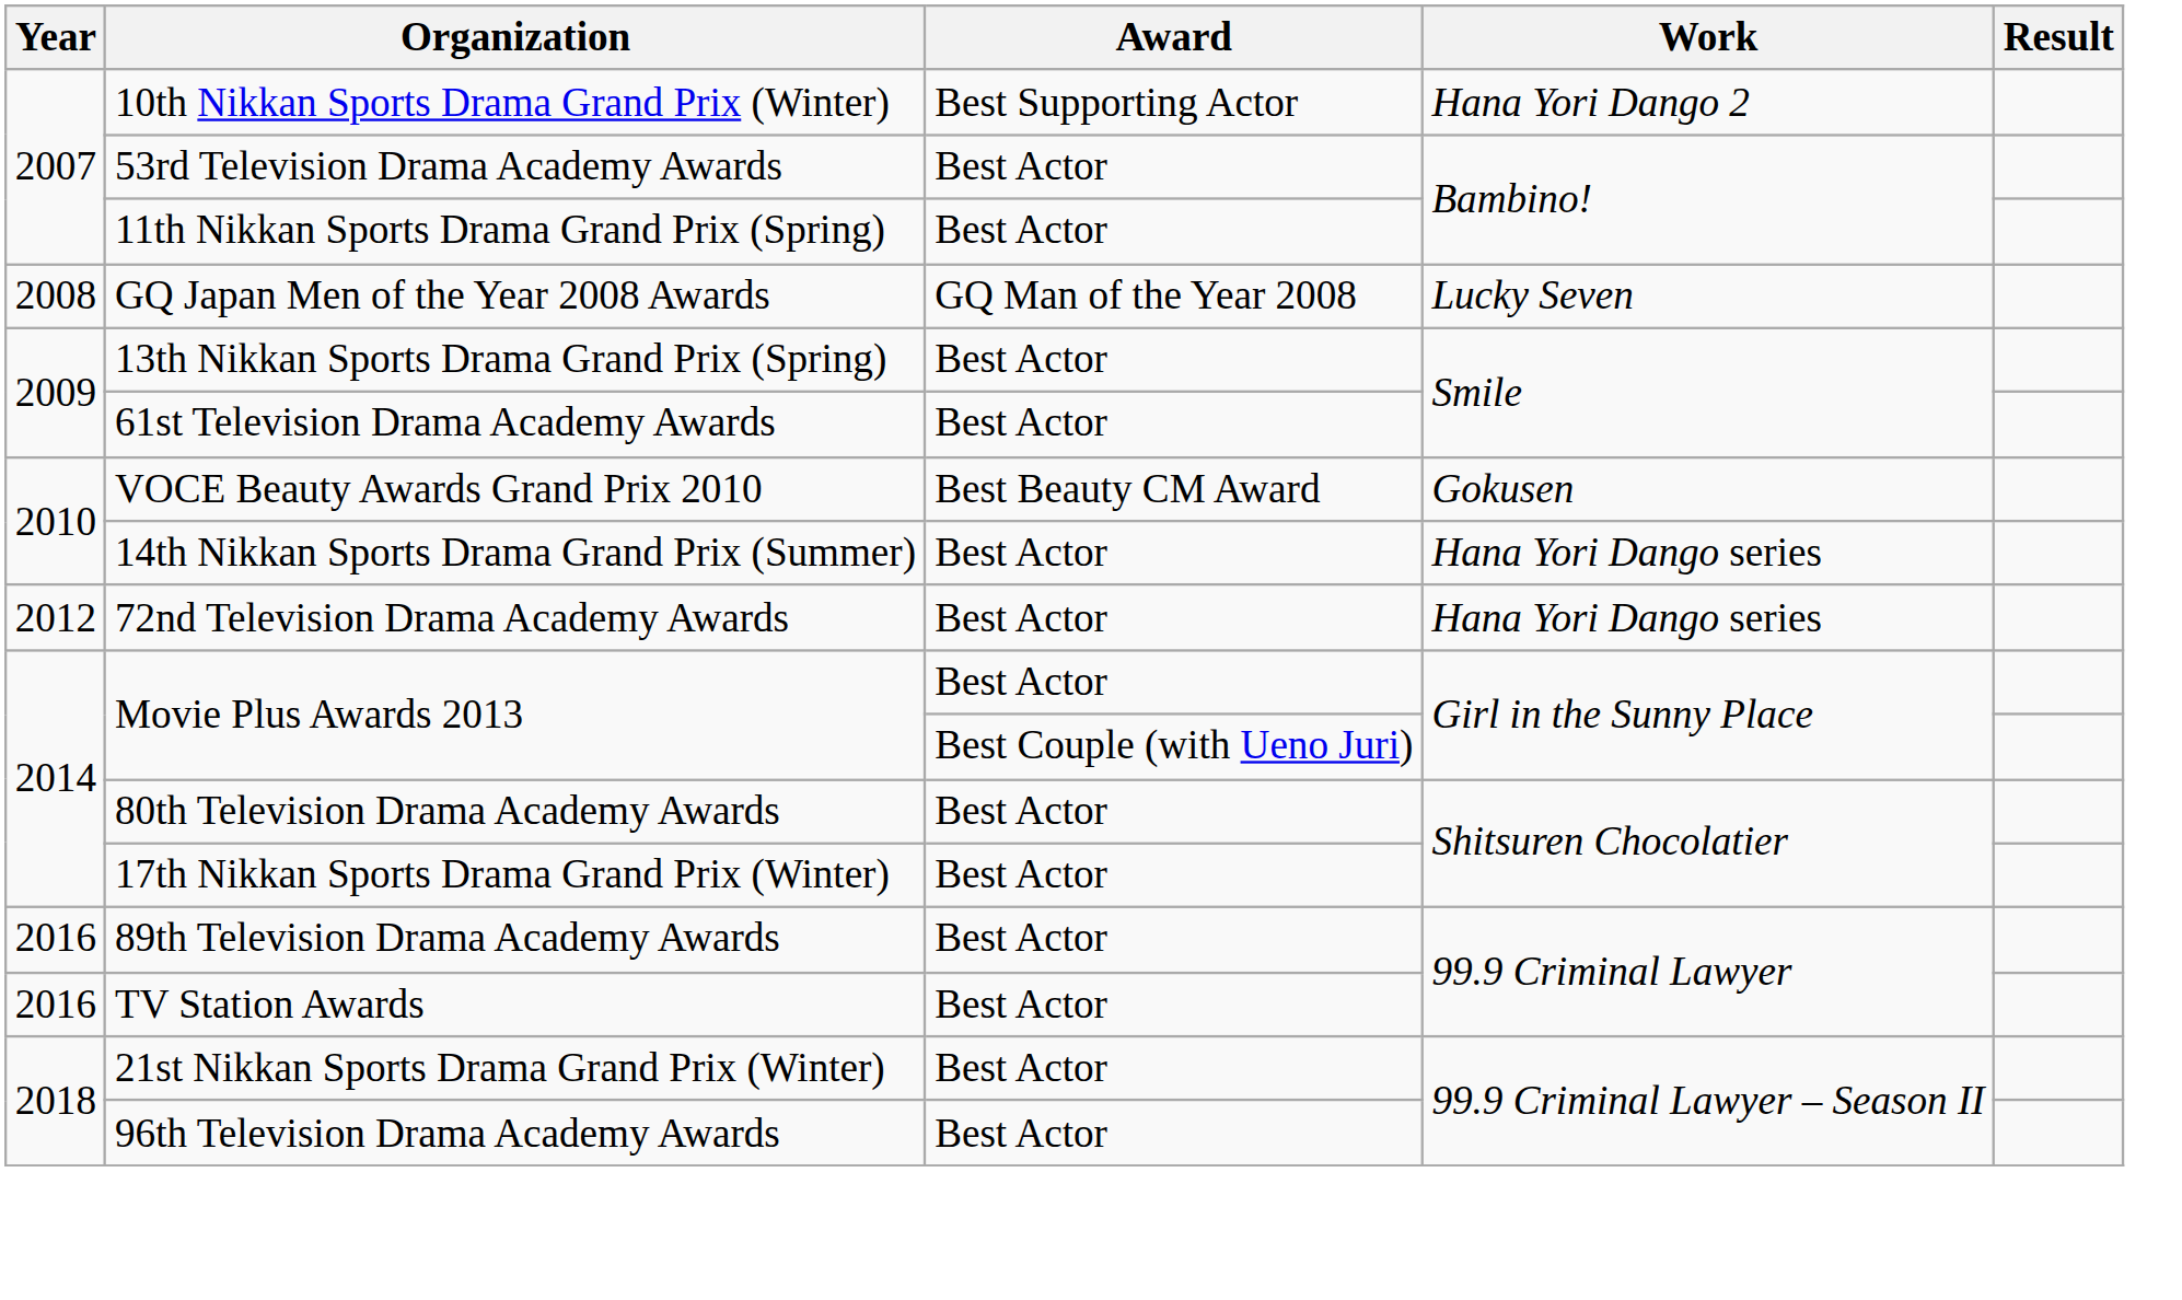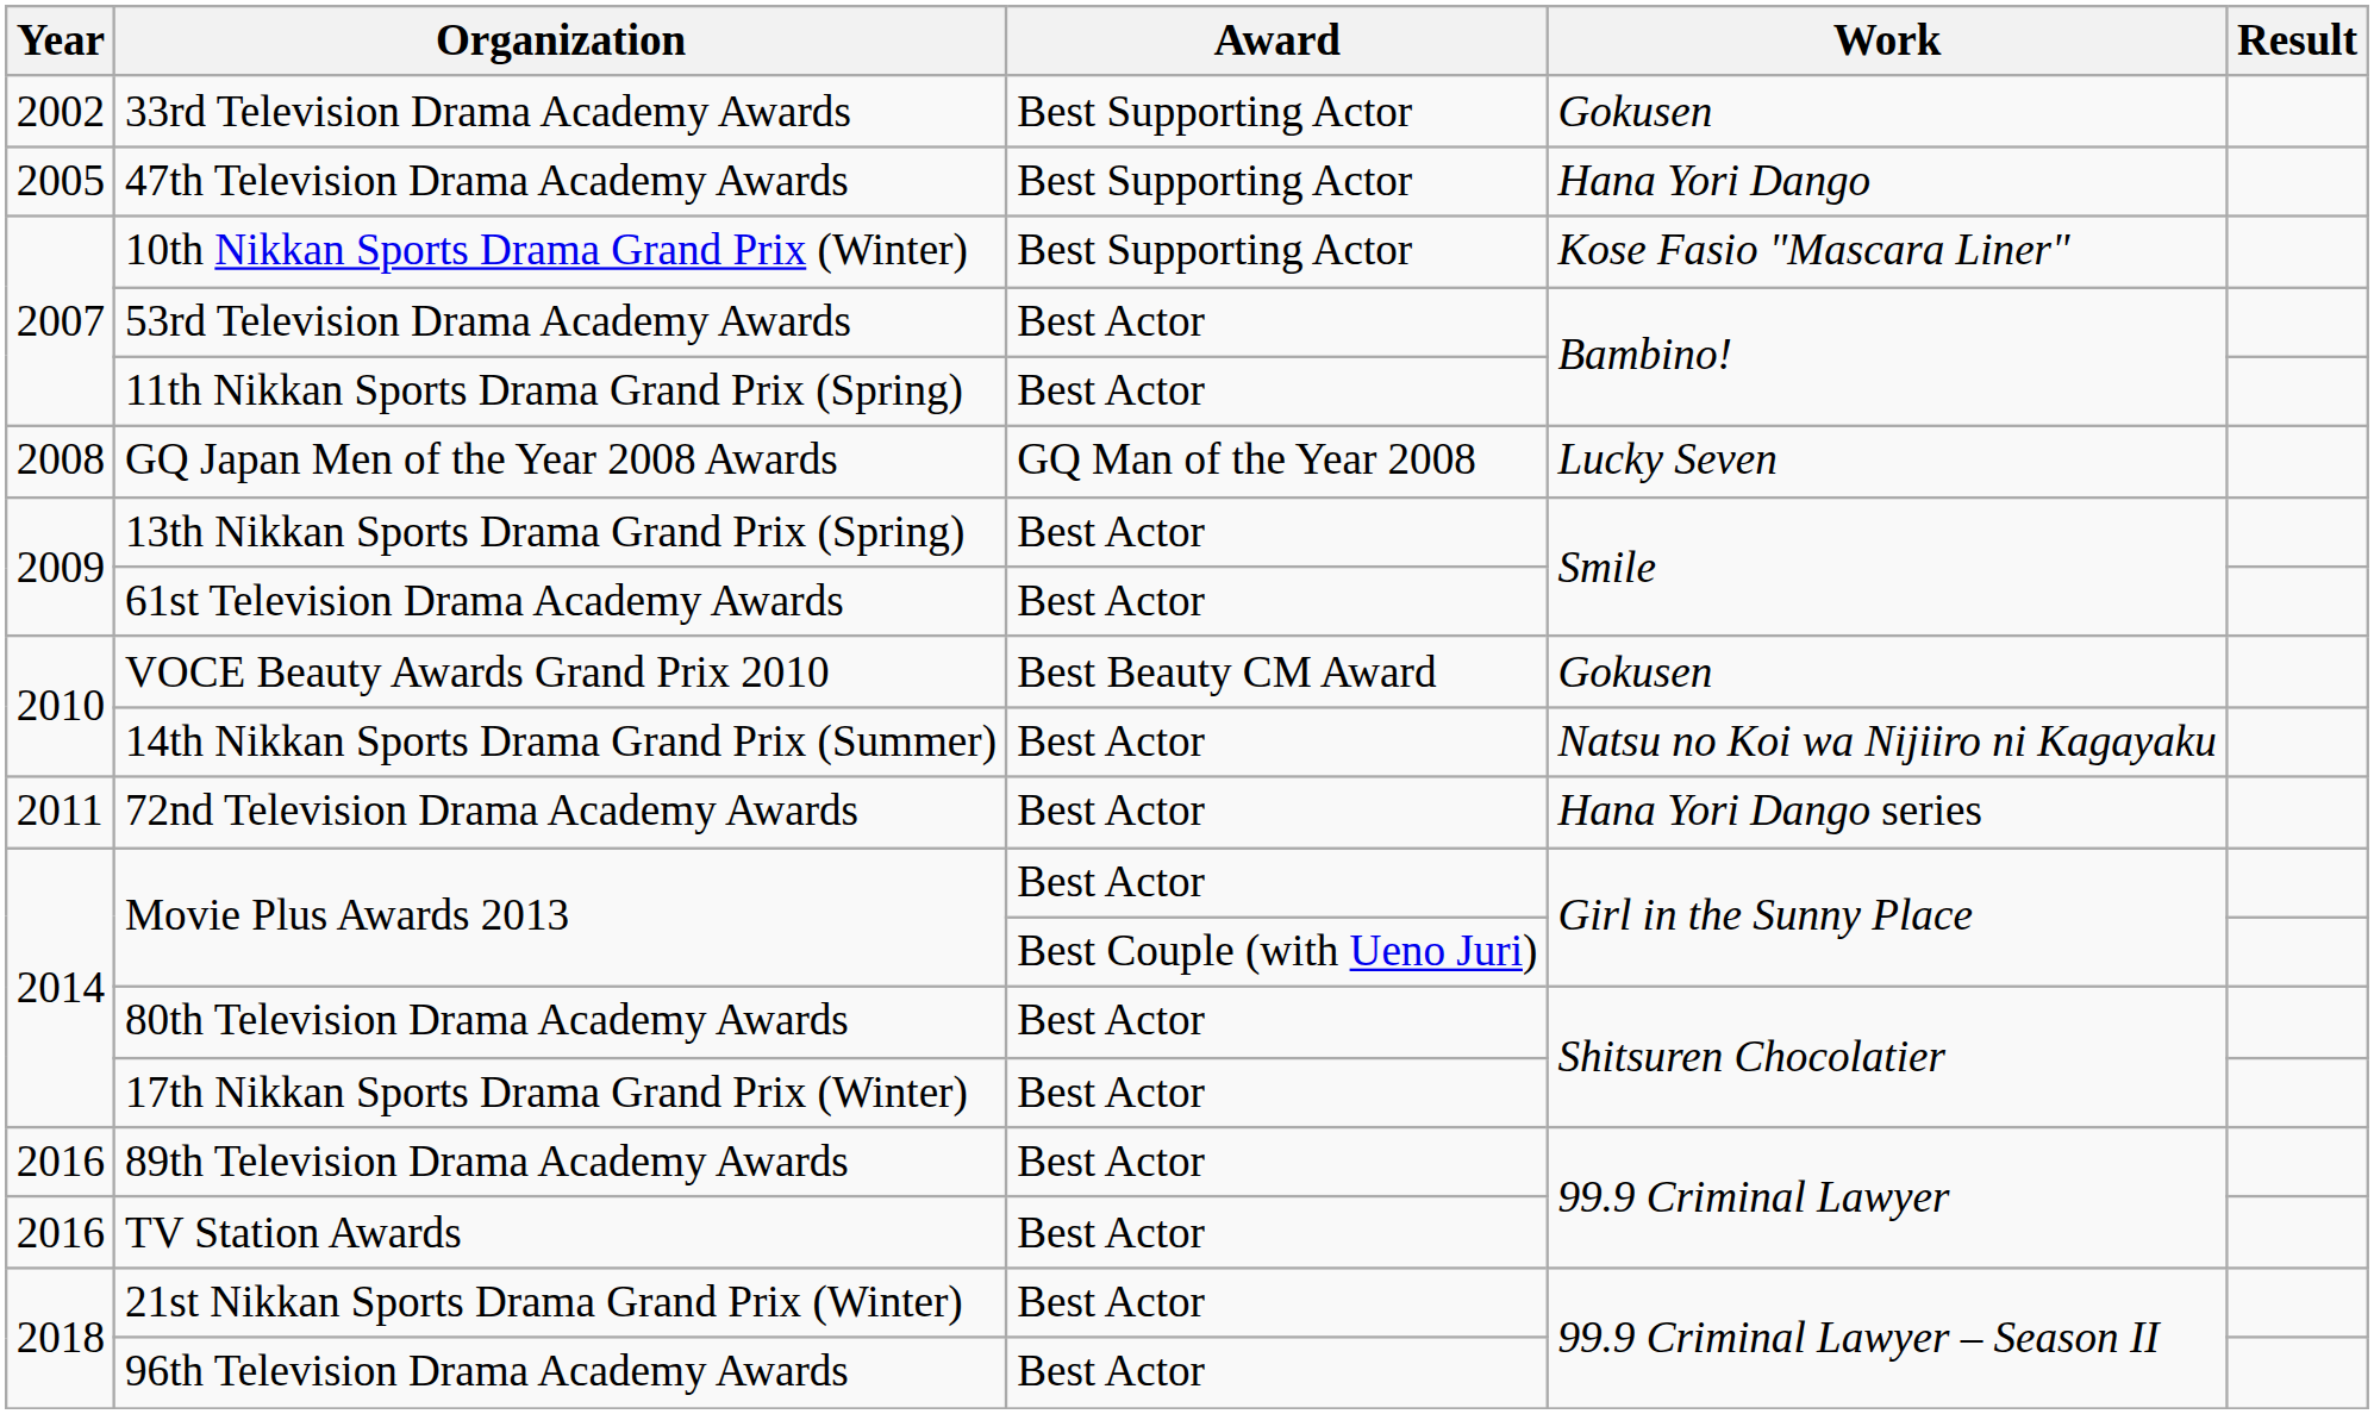 <table class="wikitable">
 <tr>
 <th>Year</th>
 <th>Organization</th>
 <th>Award</th>
 <th>Work</th>
 <th>Result</th>
 </tr>
 <tr>
+<td>2002</td>
+<td>33rd Television Drama Academy Awards</td>
+<td>Best Supporting Actor</td>
+<td><em>Gokusen</em></td>
+<td></td>
+</tr>
+<tr>
+<td>2005</td>
+<td>47th Television Drama Academy Awards</td>
+<td>Best Supporting Actor</td>
+<td><em>Hana Yori Dango</em></td>
+<td></td>
+</tr>
+<tr>
 <td rowspan="3">2007</td>
 <td>10th <a href='#'>Nikkan Sports Drama Grand Prix</a> (Winter)</td>
 <td>Best Supporting Actor</td>
-<td><em>Hana Yori Dango 2</em></td>
+<td><em>Kose Fasio "Mascara Liner"</em></td>
 <td></td>
 </tr>
 <tr>
 <td>53rd Television Drama Academy Awards</td>
 <td>Best Actor</td>
 <td rowspan="2"><em>Bambino!</em></td>
 <td></td>
 </tr>
 <tr>
 <td>11th Nikkan Sports Drama Grand Prix (Spring)</td>
 <td>Best Actor</td>
 <td></td>
 </tr>
 <tr>
 <td>2008</td>
 <td>GQ Japan Men of the Year 2008 Awards</td>
 <td>GQ Man of the Year 2008</td>
 <td><em>Lucky Seven</em></td>
 <td></td>
 </tr>
 <tr>
 <td rowspan="2">2009</td>
 <td>13th Nikkan Sports Drama Grand Prix (Spring)</td>
 <td>Best Actor</td>
 <td rowspan="2"><em>Smile</em></td>
 <td></td>
 </tr>
 <tr>
 <td>61st Television Drama Academy Awards</td>
 <td>Best Actor</td>
 <td></td>
 </tr>
 <tr>
 <td rowspan=2>2010</td>
 <td>VOCE Beauty Awards Grand Prix 2010</td>
 <td>Best Beauty CM Award</td>
 <td><em>Gokusen</em></td>
 <td></td>
 </tr>
 <tr>
 <td>14th Nikkan Sports Drama Grand Prix (Summer)</td>
 <td>Best Actor</td>
-<td><em>Hana Yori Dango</em> series</td>
+<td><em>Natsu no Koi wa Nijiiro ni Kagayaku</em></td>
 <td></td>
 </tr>
 <tr>
-<td>2012</td>
+<td>2011</td>
 <td>72nd Television Drama Academy Awards</td>
 <td>Best Actor</td>
 <td><em>Hana Yori Dango</em> series</td>
 <td></td>
 </tr>
 <tr>
 <td rowspan=4>2014</td>
 <td rowspan="2">Movie Plus Awards 2013</td>
 <td>Best Actor</td>
 <td rowspan="2"><em>Girl in the Sunny Place</em></td>
 <td></td>
 </tr>
 <tr>
 <td>Best Couple (with <a href='#'>Ueno Juri</a>)</td>
 <td></td>
 </tr>
 <tr>
 <td>80th Television Drama Academy Awards</td>
 <td>Best Actor</td>
 <td rowspan="2"><em>Shitsuren Chocolatier</em></td>
 <td></td>
 </tr>
 <tr>
 <td>17th Nikkan Sports Drama Grand Prix (Winter)</td>
 <td>Best Actor</td>
 <td></td>
 </tr>
 <tr>
 <td rowspan=1>2016</td>
 <td>89th Television Drama Academy Awards</td>
 <td>Best Actor</td>
 <td rowspan="2"><em>99.9 Criminal Lawyer</em></td>
 <td></td>
 </tr>
 <tr>
 <td>2016</td>
 <td>TV Station Awards</td>
 <td>Best Actor</td>
 <td></td>
 </tr>
 <tr>
 <td rowspan="2">2018</td>
 <td>21st Nikkan Sports Drama Grand Prix (Winter)</td>
 <td>Best Actor</td>
 <td rowspan="2"><em>99.9 Criminal Lawyer – Season II</em></td>
 <td></td>
 </tr>
 <tr>
 <td>96th Television Drama Academy Awards</td>
 <td>Best Actor</td>
 <td></td>
 </tr>
 <tr>
 </tr>
 </table>
